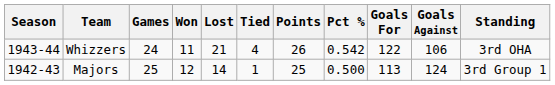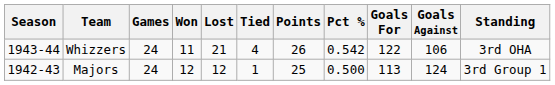 <table class="wikitable">
 <tr>
 <th>Season</th>
 <th>Team</th>
 <th>Games</th>
 <th>Won</th>
 <th>Lost</th>
 <th>Tied</th>
 <th>Points</th>
 <th>Pct %</th>
 <th>Goals<br>For</th>
 <th>Goals<br><small>Against</small></th>
 <th>Standing</th>
 </tr>
 <tr align="center">
 <td>1943-44</td>
 <td>Whizzers</td>
 <td>24</td>
 <td>11</td>
 <td>21</td>
 <td>4</td>
 <td>26</td>
 <td>0.542</td>
 <td>122</td>
 <td>106</td>
 <td>3rd OHA</td>
 </tr>
 <tr align="center">
 <td>1942-43</td>
 <td>Majors</td>
-<td>25</td>
+<td>24</td>
 <td>12</td>
-<td>14</td>
+<td>12</td>
 <td>1</td>
 <td>25</td>
 <td>0.500</td>
 <td>113</td>
 <td>124</td>
 <td>3rd Group 1</td>
 </tr>
 </table>
